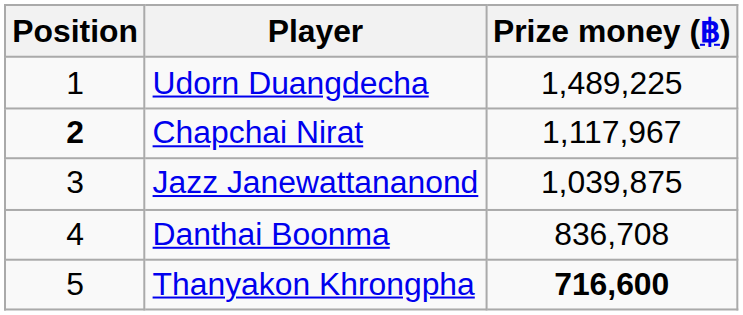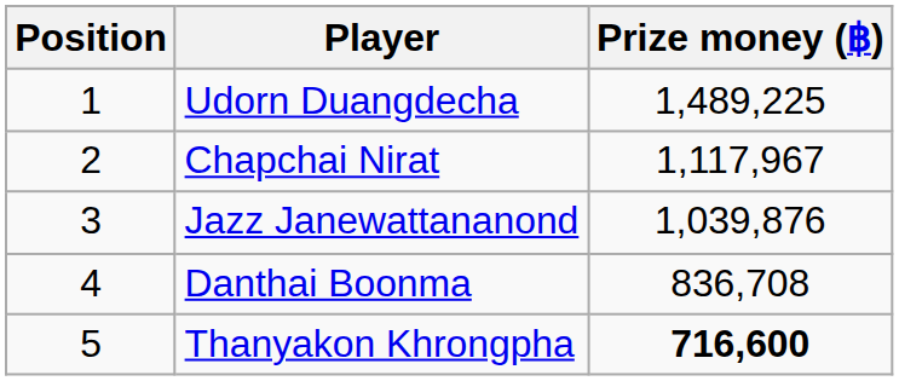 <table class=wikitable>
 <tr>
 <th>Position</th>
 <th>Player</th>
 <th>Prize money (<a href='#'>฿</a>)</th>
 </tr>
 <tr>
 <td align=center>1</td>
 <td> <a href='#'>Udorn Duangdecha</a></td>
 <td align=center>1,489,225</td>
 </tr>
 <tr>
-<td align=center><strong>2</strong></td>
+<td align=center>2</td>
 <td> <a href='#'>Chapchai Nirat</a></td>
 <td align=center>1,117,967</td>
 </tr>
 <tr>
 <td align=center>3</td>
 <td> <a href='#'>Jazz Janewattananond</a></td>
-<td align=center>1,039,875</td>
+<td align=center>1,039,876</td>
 </tr>
 <tr>
 <td align=center>4</td>
 <td> <a href='#'>Danthai Boonma</a></td>
 <td align=center>836,708</td>
 </tr>
 <tr>
 <td align=center>5</td>
 <td> <a href='#'>Thanyakon Khrongpha</a></td>
 <td align=center><strong>716,600</strong></td>
 </tr>
 </table>
